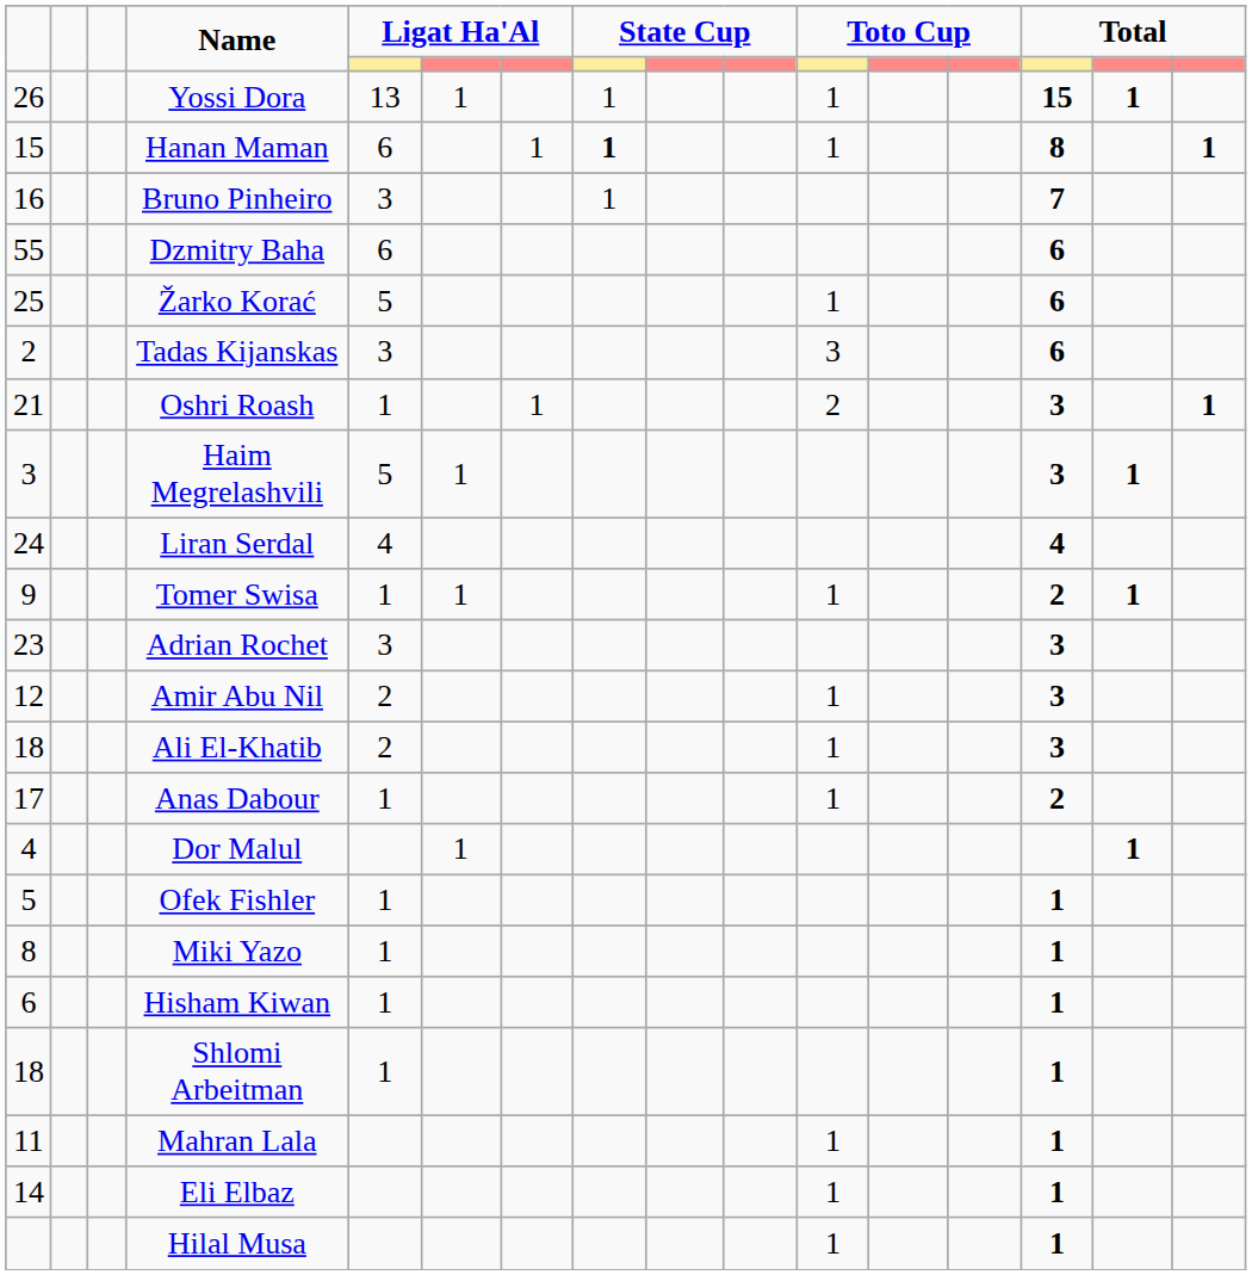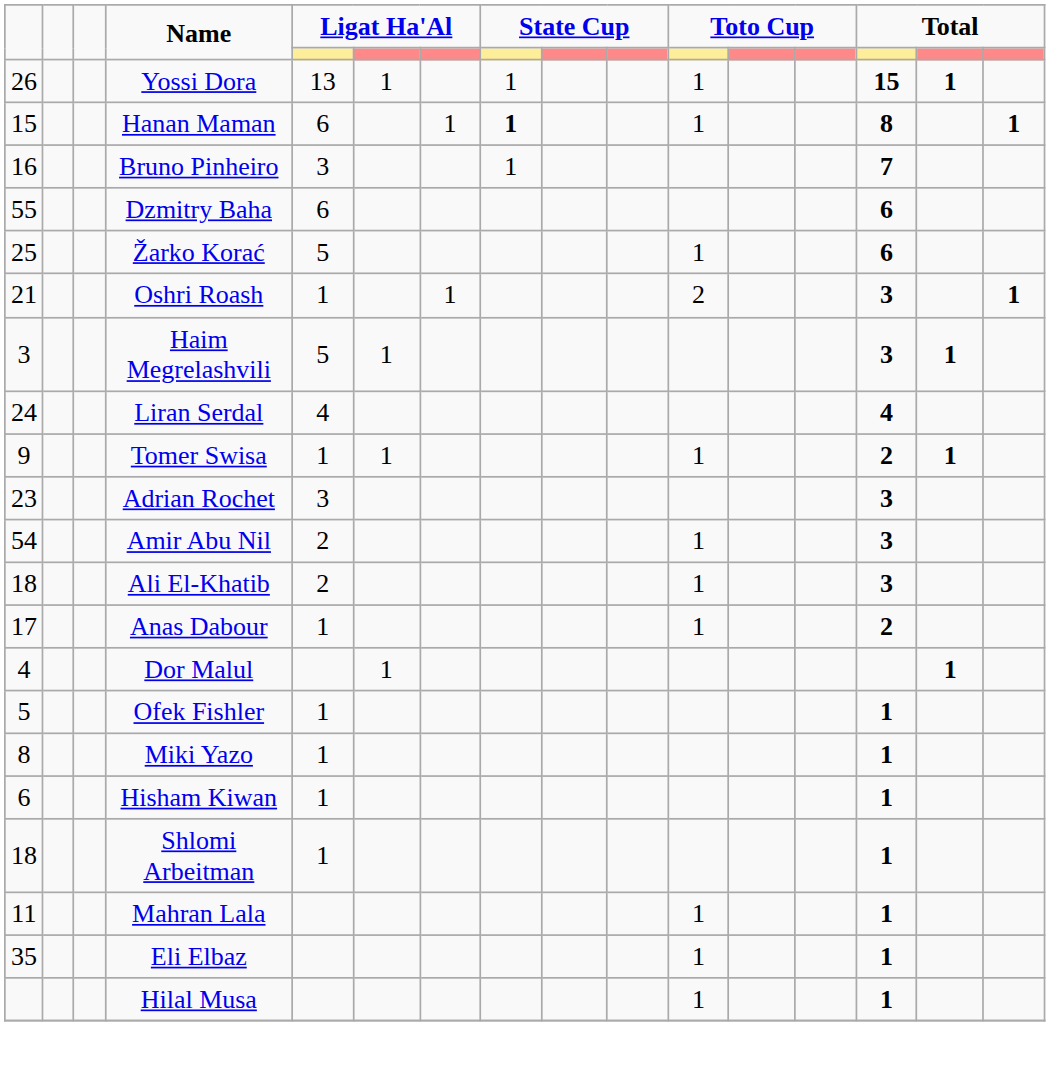 <table class="wikitable" style="font-size: 95%; text-align: center;">
 <tr>
 <td rowspan="2"  style="width:3%; text-align:center;"><strong></strong></td>
 <td rowspan="2"  style="width:3%; text-align:center;"><strong></strong></td>
 <td rowspan="2"  style="width:3%; text-align:center;"><strong></strong></td>
 <td rowspan="2"  style="width:18%; text-align:center;"><strong>Name</strong></td>
 <td colspan="3" style="text-align:center;"><strong><a href='#'>Ligat Ha'Al</a></strong></td>
 <td colspan="3" style="text-align:center;"><strong><a href='#'>State Cup</a></strong></td>
 <td colspan="3" style="text-align:center;"><strong><a href='#'>Toto Cup</a></strong></td>
 <td colspan="3" style="text-align:center;"><strong>Total</strong></td>
 </tr>
 <tr>
 <th style="width:25px; background:#fe9;"></th>
 <th style="width:28px; background:#ff8888;"></th>
 <th style="width:25px; background:#ff8888;"></th>
 <th style="width:25px; background:#fe9;"></th>
 <th style="width:28px; background:#ff8888;"></th>
 <th style="width:25px; background:#ff8888;"></th>
 <th style="width:25px; background:#fe9;"></th>
 <th style="width:28px; background:#ff8888;"></th>
 <th style="width:25px; background:#ff8888;"></th>
 <th style="width:25px; background:#fe9;"></th>
 <th style="width:28px; background:#ff8888;"></th>
 <th style="width:25px; background:#ff8888;"></th>
 </tr>
 <tr>
 <td>26</td>
 <td></td>
 <td></td>
 <td><a href='#'>Yossi Dora</a></td>
 <td>13</td>
 <td>1</td>
 <td></td>
 <td>1</td>
 <td></td>
 <td></td>
 <td>1</td>
 <td></td>
 <td></td>
 <td><strong>15</strong></td>
 <td><strong>1</strong></td>
 <td></td>
 </tr>
 <tr>
 <td>15</td>
 <td></td>
 <td></td>
 <td><a href='#'>Hanan Maman</a></td>
 <td>6</td>
 <td></td>
 <td>1</td>
 <td><strong>1</strong></td>
 <td></td>
 <td></td>
 <td>1</td>
 <td></td>
 <td></td>
 <td><strong>8</strong></td>
 <td></td>
 <td><strong>1</strong></td>
 </tr>
 <tr>
 <td>16</td>
 <td></td>
 <td></td>
 <td><a href='#'>Bruno Pinheiro</a></td>
 <td>3</td>
 <td></td>
 <td></td>
 <td>1</td>
 <td></td>
 <td></td>
 <td></td>
 <td></td>
 <td></td>
 <td><strong>7</strong></td>
 <td></td>
 <td></td>
 </tr>
 <tr>
 <td>55</td>
 <td></td>
 <td></td>
 <td><a href='#'>Dzmitry Baha</a></td>
 <td>6</td>
 <td></td>
 <td></td>
 <td></td>
 <td></td>
 <td></td>
 <td></td>
 <td></td>
 <td></td>
 <td><strong>6</strong></td>
 <td></td>
 <td></td>
 </tr>
 <tr>
 <td>25</td>
 <td></td>
 <td></td>
 <td><a href='#'>Žarko Korać</a></td>
 <td>5</td>
 <td></td>
 <td></td>
 <td></td>
 <td></td>
 <td></td>
 <td>1</td>
 <td></td>
 <td></td>
 <td><strong>6</strong></td>
 <td></td>
 <td></td>
 </tr>
 <tr>
-<td>2</td>
-<td></td>
-<td></td>
-<td><a href='#'>Tadas Kijanskas</a></td>
-<td>3</td>
-<td></td>
-<td></td>
-<td></td>
-<td></td>
-<td></td>
-<td>3</td>
-<td></td>
-<td></td>
-<td><strong>6</strong></td>
-<td></td>
-<td></td>
-</tr>
-<tr>
 <td>21</td>
 <td></td>
 <td></td>
 <td><a href='#'>Oshri Roash</a></td>
 <td>1</td>
 <td></td>
 <td>1</td>
 <td></td>
 <td></td>
 <td></td>
 <td>2</td>
 <td></td>
 <td></td>
 <td><strong>3</strong></td>
 <td></td>
 <td><strong>1</strong></td>
 </tr>
 <tr>
 <td>3</td>
 <td></td>
 <td></td>
 <td><a href='#'>Haim Megrelashvili</a></td>
 <td>5</td>
 <td>1</td>
 <td></td>
 <td></td>
 <td></td>
 <td></td>
 <td></td>
 <td></td>
 <td></td>
 <td><strong>3</strong></td>
 <td><strong>1</strong></td>
 <td></td>
 </tr>
 <tr>
 <td>24</td>
 <td></td>
 <td></td>
 <td><a href='#'>Liran Serdal</a></td>
 <td>4</td>
 <td></td>
 <td></td>
 <td></td>
 <td></td>
 <td></td>
 <td></td>
 <td></td>
 <td></td>
 <td><strong>4</strong></td>
 <td></td>
 <td></td>
 </tr>
 <tr>
 <td>9</td>
 <td></td>
 <td></td>
 <td><a href='#'>Tomer Swisa</a></td>
 <td>1</td>
 <td>1</td>
 <td></td>
 <td></td>
 <td></td>
 <td></td>
 <td>1</td>
 <td></td>
 <td></td>
 <td><strong>2</strong></td>
 <td><strong>1</strong></td>
 <td></td>
 </tr>
 <tr>
 <td>23</td>
 <td></td>
 <td></td>
 <td><a href='#'>Adrian Rochet</a></td>
 <td>3</td>
 <td></td>
 <td></td>
 <td></td>
 <td></td>
 <td></td>
 <td></td>
 <td></td>
 <td></td>
 <td><strong>3</strong></td>
 <td></td>
 <td></td>
 </tr>
 <tr>
-<td>12</td>
+<td>54</td>
 <td></td>
 <td></td>
 <td><a href='#'>Amir Abu Nil</a></td>
 <td>2</td>
 <td></td>
 <td></td>
 <td></td>
 <td></td>
 <td></td>
 <td>1</td>
 <td></td>
 <td></td>
 <td><strong>3</strong></td>
 <td></td>
 <td></td>
 </tr>
 <tr>
 <td>18</td>
 <td></td>
 <td></td>
 <td><a href='#'>Ali El-Khatib</a></td>
 <td>2</td>
 <td></td>
 <td></td>
 <td></td>
 <td></td>
 <td></td>
 <td>1</td>
 <td></td>
 <td></td>
 <td><strong>3</strong></td>
 <td></td>
 <td></td>
 </tr>
 <tr>
 <td>17</td>
 <td></td>
 <td></td>
 <td><a href='#'>Anas Dabour</a></td>
 <td>1</td>
 <td></td>
 <td></td>
 <td></td>
 <td></td>
 <td></td>
 <td>1</td>
 <td></td>
 <td></td>
 <td><strong>2</strong></td>
 <td></td>
 <td></td>
 </tr>
 <tr>
 <td>4</td>
 <td></td>
 <td></td>
 <td><a href='#'>Dor Malul</a></td>
 <td></td>
 <td>1</td>
 <td></td>
 <td></td>
 <td></td>
 <td></td>
 <td></td>
 <td></td>
 <td></td>
 <td></td>
 <td><strong>1</strong></td>
 <td></td>
 </tr>
 <tr>
 <td>5</td>
 <td></td>
 <td></td>
 <td><a href='#'>Ofek Fishler</a></td>
 <td>1</td>
 <td></td>
 <td></td>
 <td></td>
 <td></td>
 <td></td>
 <td></td>
 <td></td>
 <td></td>
 <td><strong>1</strong></td>
 <td></td>
 <td></td>
 </tr>
 <tr>
 <td>8</td>
 <td></td>
 <td></td>
 <td><a href='#'>Miki Yazo</a></td>
 <td>1</td>
 <td></td>
 <td></td>
 <td></td>
 <td></td>
 <td></td>
 <td></td>
 <td></td>
 <td></td>
 <td><strong>1</strong></td>
 <td></td>
 <td></td>
 </tr>
 <tr>
 <td>6</td>
 <td></td>
 <td></td>
 <td><a href='#'>Hisham Kiwan</a></td>
 <td>1</td>
 <td></td>
 <td></td>
 <td></td>
 <td></td>
 <td></td>
 <td></td>
 <td></td>
 <td></td>
 <td><strong>1</strong></td>
 <td></td>
 <td></td>
 </tr>
 <tr>
 <td>18</td>
 <td></td>
 <td></td>
 <td><a href='#'>Shlomi Arbeitman</a></td>
 <td>1</td>
 <td></td>
 <td></td>
 <td></td>
 <td></td>
 <td></td>
 <td></td>
 <td></td>
 <td></td>
 <td><strong>1</strong></td>
 <td></td>
 <td></td>
 </tr>
 <tr>
 <td>11</td>
 <td></td>
 <td></td>
 <td><a href='#'>Mahran Lala</a></td>
 <td></td>
 <td></td>
 <td></td>
 <td></td>
 <td></td>
 <td></td>
 <td>1</td>
 <td></td>
 <td></td>
 <td><strong>1</strong></td>
 <td></td>
 <td></td>
 </tr>
 <tr>
-<td>14</td>
+<td>35</td>
 <td></td>
 <td></td>
 <td><a href='#'>Eli Elbaz</a></td>
 <td></td>
 <td></td>
 <td></td>
 <td></td>
 <td></td>
 <td></td>
 <td>1</td>
 <td></td>
 <td></td>
 <td><strong>1</strong></td>
 <td></td>
 <td></td>
 </tr>
 <tr>
 <td></td>
 <td></td>
 <td></td>
 <td><a href='#'>Hilal Musa</a></td>
 <td></td>
 <td></td>
 <td></td>
 <td></td>
 <td></td>
 <td></td>
 <td>1</td>
 <td></td>
 <td></td>
 <td><strong>1</strong></td>
 <td></td>
 <td></td>
 </tr>
 <tr>
 </tr>
 </table>
